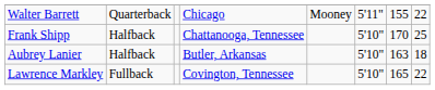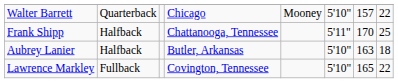 <table class="wikitable">
 <tr>
 </tr>
 <tr>
 <td><a href='#'>Walter Barrett</a></td>
 <td>Quarterback</td>
 <td></td>
 <td><a href='#'>Chicago</a></td>
 <td>Mooney</td>
-<td>5'11"</td>
-<td>155</td>
+<td>5'10"</td>
+<td>157</td>
 <td>22</td>
 </tr>
 <tr>
 <td><a href='#'>Frank Shipp</a></td>
 <td>Halfback</td>
 <td></td>
 <td><a href='#'>Chattanooga, Tennessee</a></td>
 <td></td>
-<td>5'10"</td>
+<td>5'11"</td>
 <td>170</td>
 <td>25</td>
 </tr>
 <tr>
 <td><a href='#'>Aubrey Lanier</a></td>
 <td>Halfback</td>
 <td></td>
 <td><a href='#'>Butler, Arkansas</a></td>
 <td></td>
 <td>5'10"</td>
 <td>163</td>
 <td>18</td>
 </tr>
 <tr>
 <td><a href='#'>Lawrence Markley</a></td>
 <td>Fullback</td>
 <td></td>
 <td><a href='#'>Covington, Tennessee</a></td>
 <td></td>
 <td>5'10"</td>
 <td>165</td>
 <td>22</td>
 </tr>
 </table>
